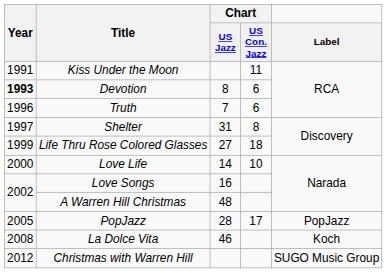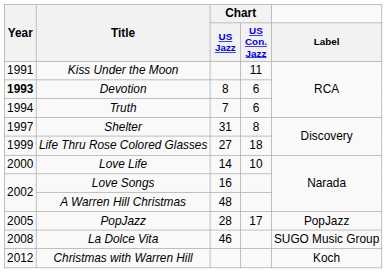 <table class="wikitable" style="text-align:center;">
 <tr>
 <th rowspan="2">Year</th>
 <th rowspan="2">Title</th>
 <th colspan="2">Chart</th>
 </tr>
 <tr style="font-size:smaller;">
 <th width="35"><a href='#'>US Jazz</a><br></th>
 <th width="35"><a href='#'>US Con. Jazz</a><br></th>
 <th colspan="2">Label</th>
 </tr>
 <tr>
 <td>1991</td>
 <td><em>Kiss Under the Moon</em></td>
 <td></td>
 <td>11</td>
 <td rowspan="3">RCA</td>
 </tr>
 <tr>
 <td><strong>1993</strong></td>
 <td><em>Devotion</em></td>
 <td>8</td>
 <td>6</td>
 </tr>
 <tr>
-<td>1996</td>
+<td>1994</td>
 <td><em>Truth</em></td>
 <td>7</td>
 <td>6</td>
 </tr>
 <tr>
 <td>1997</td>
 <td><em>Shelter</em></td>
 <td>31</td>
 <td>8</td>
 <td rowspan=2>Discovery</td>
 </tr>
 <tr>
 <td>1999</td>
 <td><em>Life Thru Rose Colored Glasses</em></td>
 <td>27</td>
 <td>18</td>
 </tr>
 <tr>
 <td>2000</td>
 <td><em>Love Life</em></td>
 <td>14</td>
 <td>10</td>
 <td rowspan=3>Narada</td>
 </tr>
 <tr>
 <td rowspan=2>2002</td>
 <td><em>Love Songs</em></td>
 <td>16</td>
 <td></td>
 </tr>
 <tr>
 <td><em>A Warren Hill Christmas</em></td>
 <td>48</td>
 <td></td>
 </tr>
 <tr>
 <td>2005</td>
 <td><em>PopJazz</em></td>
 <td>28</td>
 <td>17</td>
 <td>PopJazz</td>
 </tr>
 <tr>
 <td>2008</td>
 <td><em>La Dolce Vita</em></td>
 <td>46</td>
 <td></td>
-<td>Koch</td>
+<td>SUGO Music Group</td>
 </tr>
 <tr>
 <td>2012</td>
 <td><em>Christmas with Warren Hill</em></td>
 <td></td>
 <td></td>
-<td>SUGO Music Group</td>
+<td>Koch</td>
 </tr>
 </table>
